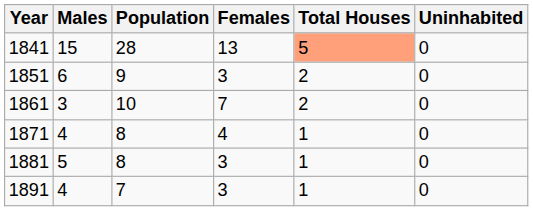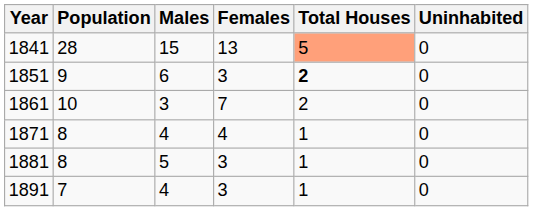 <table class="wikitable">
 <tr>
 <th>Year</th>
+<th>Population</th>
 <th>Males</th>
-<th>Population</th>
 <th>Females</th>
 <th>Total Houses</th>
 <th>Uninhabited</th>
 </tr>
 <tr>
 <td>1841</td>
+<td>28</td>
 <td>15</td>
-<td>28</td>
 <td>13</td>
 <td style="background: lightsalmon;">5</td>
 <td>0</td>
 </tr>
 <tr>
 <td>1851</td>
+<td>9</td>
 <td>6</td>
-<td>9</td>
 <td>3</td>
-<td>2</td>
+<td><strong>2</strong></td>
 <td>0</td>
 </tr>
 <tr>
 <td>1861</td>
+<td>10</td>
 <td>3</td>
-<td>10</td>
 <td>7</td>
 <td>2</td>
 <td>0</td>
 </tr>
 <tr>
 <td>1871</td>
+<td>8</td>
 <td>4</td>
-<td>8</td>
 <td>4</td>
 <td>1</td>
 <td>0</td>
 </tr>
 <tr>
 <td>1881</td>
+<td>8</td>
 <td>5</td>
-<td>8</td>
 <td>3</td>
 <td>1</td>
 <td>0</td>
 </tr>
 <tr>
 <td>1891</td>
+<td>7</td>
 <td>4</td>
-<td>7</td>
 <td>3</td>
 <td>1</td>
 <td>0</td>
 </tr>
 </table>
